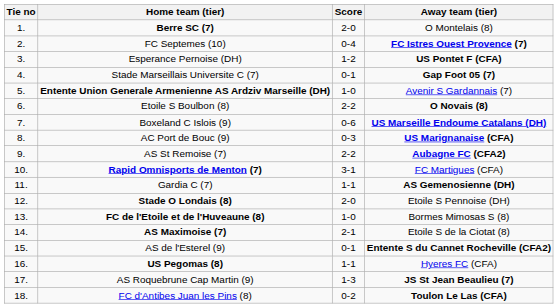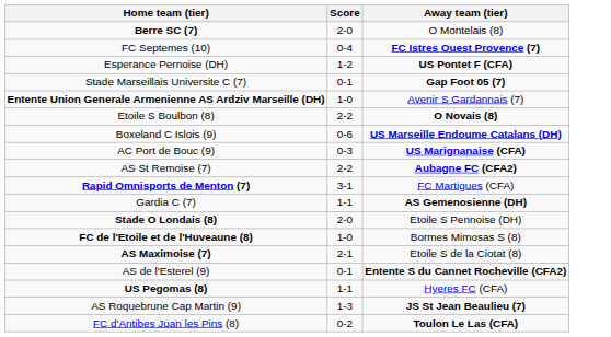 <table class="wikitable" style="text-align: center">
 <tr>
-<th>Tie no</th>
 <th>Home team (tier)</th>
 <th>Score</th>
 <th>Away team (tier)</th>
 </tr>
 <tr>
-<td>1.</td>
 <td><strong>Berre SC (7)</strong></td>
 <td>2-0</td>
 <td>O Montelais (8)</td>
 </tr>
 <tr>
-<td>2.</td>
 <td>FC Septemes (10)</td>
 <td>0-4</td>
 <td><strong><a href='#'>FC Istres Ouest Provence</a> (7)</strong></td>
 </tr>
 <tr>
-<td>3.</td>
 <td>Esperance Pernoise (DH)</td>
 <td>1-2</td>
 <td><strong>US Pontet F (CFA)</strong></td>
 </tr>
 <tr>
-<td>4.</td>
 <td>Stade Marseillais Universite C (7)</td>
 <td>0-1</td>
 <td><strong>Gap Foot 05 (7)</strong></td>
 </tr>
 <tr>
-<td>5.</td>
 <td><strong>Entente Union Generale Armenienne AS Ardziv Marseille (DH)</strong></td>
 <td>1-0</td>
 <td><a href='#'>Avenir S Gardannais</a> (7)</td>
 </tr>
 <tr>
-<td>6.</td>
 <td>Etoile S Boulbon (8)</td>
 <td>2-2 </td>
 <td><strong>O Novais (8)</strong></td>
 </tr>
 <tr>
-<td>7.</td>
 <td>Boxeland C Islois (9)</td>
 <td>0-6</td>
 <td><strong><a href='#'>US Marseille Endoume Catalans (DH)</a></strong></td>
 </tr>
 <tr>
-<td>8.</td>
 <td>AC Port de Bouc (9)</td>
 <td>0-3</td>
 <td><strong><a href='#'>US Marignanaise</a> (CFA)</strong></td>
 </tr>
 <tr>
-<td>9.</td>
 <td>AS St Remoise (7)</td>
 <td>2-2 </td>
 <td><strong><a href='#'>Aubagne FC</a> (CFA2)</strong></td>
 </tr>
 <tr>
-<td>10.</td>
 <td><strong><a href='#'>Rapid Omnisports de Menton</a> (7)</strong></td>
 <td>3-1</td>
 <td><a href='#'>FC Martigues</a> (CFA)</td>
 </tr>
 <tr>
-<td>11.</td>
 <td>Gardia C (7)</td>
 <td>1-1 </td>
 <td><strong>AS Gemenosienne (DH)</strong></td>
 </tr>
 <tr>
-<td>12.</td>
 <td><strong>Stade O Londais (8)</strong></td>
 <td>2-0</td>
 <td>Etoile S Pennoise (DH)</td>
 </tr>
 <tr>
-<td>13.</td>
 <td><strong>FC de l'Etoile et de l'Huveaune (8)</strong></td>
 <td>1-0</td>
 <td>Bormes Mimosas S (8)</td>
 </tr>
 <tr>
-<td>14.</td>
 <td><strong>AS Maximoise (7)</strong></td>
 <td>2-1</td>
 <td>Etoile S de la Ciotat (8)</td>
 </tr>
 <tr>
-<td>15.</td>
 <td>AS de l'Esterel (9)</td>
 <td>0-1</td>
 <td><strong>Entente S du Cannet Rocheville (CFA2)</strong></td>
 </tr>
 <tr>
-<td>16.</td>
 <td><strong>US Pegomas (8)</strong></td>
 <td>1-1 </td>
 <td><a href='#'>Hyeres FC</a> (CFA)</td>
 </tr>
 <tr>
-<td>17.</td>
 <td>AS Roquebrune Cap Martin (9)</td>
 <td>1-3</td>
 <td><strong>JS St Jean Beaulieu (7)</strong></td>
 </tr>
 <tr>
-<td>18.</td>
 <td><a href='#'>FC d'Antibes Juan les Pins</a> (8)</td>
 <td>0-2</td>
 <td><strong>Toulon Le Las (CFA)</strong></td>
 </tr>
 </table>
